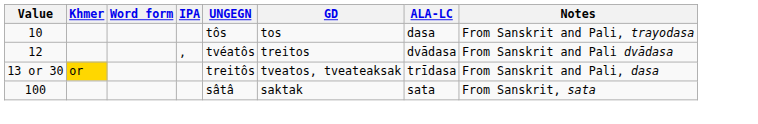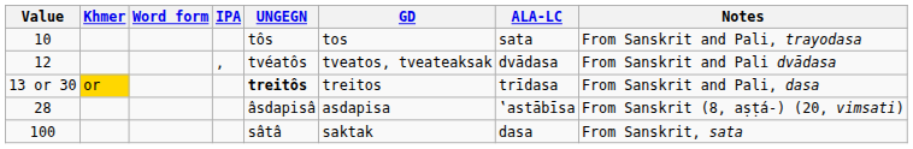 <table class="wikitable">
 <tr>
 <th>Value</th>
 <th><a href='#'>Khmer</a></th>
 <th><a href='#'>Word form</a></th>
 <th><a href='#'>IPA</a></th>
 <th><a href='#'>UNGEGN</a></th>
 <th><a href='#'>GD</a></th>
 <th><a href='#'>ALA-LC</a></th>
 <th>Notes</th>
 </tr>
 <tr>
 <td align=center>10</td>
 <td></td>
 <td></td>
 <td></td>
 <td>tôs</td>
 <td>tos</td>
-<td>dasa</td>
+<td>sata</td>
 <td>From Sanskrit and Pali, <em>trayodasa</em></td>
 </tr>
 <tr>
 <td align=center>12</td>
 <td></td>
 <td></td>
 <td>, </td>
 <td>tvéatôs</td>
-<td>treitos</td>
+<td>tveatos, tveateaksak</td>
 <td>dvādasa</td>
 <td>From Sanskrit and Pali <em>dvādasa</em></td>
 </tr>
 <tr>
 <td align=center>13 or 30</td>
 <td style="background: gold;"> or </td>
 <td></td>
 <td></td>
-<td>treitôs</td>
-<td>tveatos, tveateaksak</td>
+<td><strong>treitôs</strong></td>
+<td>treitos</td>
 <td>trīdasa</td>
 <td>From Sanskrit and Pali, <em>dasa</em></td>
+</tr>
+<tr>
+<td align=center>28</td>
+<td></td>
+<td></td>
+<td></td>
+<td>âsdapisâ</td>
+<td>asdapisa</td>
+<td>‛astābīsa</td>
+<td>From Sanskrit (8, aṣṭá-) (20, <em>vimsati</em>)</td>
 </tr>
 <tr>
 <td align=center>100</td>
 <td></td>
 <td></td>
 <td></td>
 <td>sâtâ</td>
 <td>saktak</td>
-<td>sata</td>
+<td>dasa</td>
 <td>From Sanskrit, <em>sata</em></td>
 </tr>
 </table>
